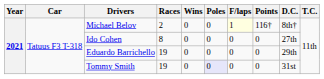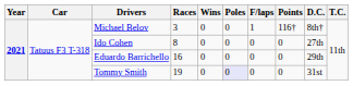 <table class="wikitable collapsible" style="font-size:85%">
 <tr>
 <th>Year</th>
 <th>Car</th>
 <th>Drivers</th>
 <th>Races</th>
 <th>Wins</th>
 <th>Poles</th>
 <th>F/laps</th>
 <th>Points</th>
 <th>D.C.</th>
 <th>T.C.</th>
 </tr>
 <tr>
 <th rowspan="4"><a href='#'>2021</a></th>
 <td rowspan="4"><a href='#'>Tatuus F3 T-318</a></td>
 <td> <a href='#'>Michael Belov</a></td>
-<td>2</td>
+<td>3</td>
 <td>0</td>
 <td>0</td>
-<td style="background: lightyellow;">1</td>
+<td>1</td>
 <td>116†</td>
 <td>8th†</td>
 <td rowspan="4">11th</td>
 </tr>
 <tr>
 <td> <a href='#'>Ido Cohen</a></td>
 <td>8</td>
 <td>0</td>
 <td>0</td>
 <td>0</td>
 <td>0</td>
 <td>27th</td>
 </tr>
 <tr>
 <td> <a href='#'>Eduardo Barrichello</a></td>
-<td>19</td>
+<td>16</td>
 <td>0</td>
 <td>0</td>
 <td>0</td>
 <td>0</td>
 <td>29th</td>
 </tr>
 <tr>
 <td> <a href='#'>Tommy Smith</a></td>
 <td>19</td>
 <td>0</td>
 <td style="background: lavender;">0</td>
 <td>0</td>
 <td>0</td>
 <td>31st</td>
 </tr>
 </table>
